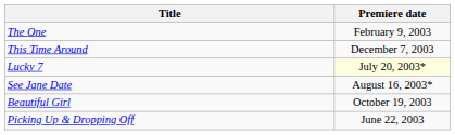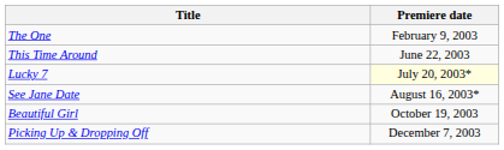 <table class="wikitable plainrowheaders sortable" style="width:50%;text-align:center;">
 <tr>
 <th scope="col" style="width:40%;">Title</th>
 <th scope="col" style="width:14%;">Premiere date</th>
 </tr>
 <tr>
 <td scope="row" style="text-align:left;"><em><a href='#'>The One</a></em></td>
 <td>February 9, 2003</td>
 </tr>
 <tr>
 <td scope="row" style="text-align:left;"><em><a href='#'>This Time Around</a></em></td>
-<td>December 7, 2003</td>
+<td>June 22, 2003</td>
 </tr>
 <tr>
 <td scope="row" style="text-align:left;"><em><a href='#'>Lucky 7</a></em></td>
 <td style="background: lightyellow;">July 20, 2003*</td>
 </tr>
 <tr>
 <td scope="row" style="text-align:left;"><em><a href='#'>See Jane Date</a></em></td>
 <td>August 16, 2003*</td>
 </tr>
 <tr>
 <td scope="row" style="text-align:left;"><em><a href='#'>Beautiful Girl</a></em></td>
 <td>October 19, 2003</td>
 </tr>
 <tr>
 <td scope="row" style="text-align:left;"><em><a href='#'>Picking Up & Dropping Off</a></em></td>
-<td>June 22, 2003</td>
+<td>December 7, 2003</td>
 </tr>
 </table>
